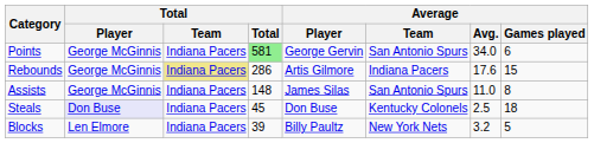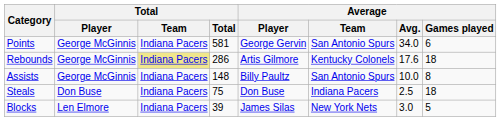 <table class=wikitable style="text-align:left;">
 <tr>
 <th rowspan=2>Category</th>
 <th colspan=3>Total</th>
 <th colspan=4>Average</th>
 </tr>
 <tr>
 <th>Player</th>
 <th>Team</th>
 <th>Total</th>
 <th>Player</th>
 <th>Team</th>
 <th>Avg.</th>
 <th>Games played</th>
 </tr>
 <tr>
 <td><a href='#'>Points</a></td>
 <td><a href='#'>George McGinnis</a></td>
 <td><a href='#'>Indiana Pacers</a></td>
-<td style="background: lightgreen;">581</td>
+<td>581</td>
 <td><a href='#'>George Gervin</a></td>
 <td><a href='#'>San Antonio Spurs</a></td>
 <td>34.0</td>
 <td>6</td>
 </tr>
 <tr>
 <td><a href='#'>Rebounds</a></td>
 <td><a href='#'>George McGinnis</a></td>
 <td style="background: khaki;"><a href='#'>Indiana Pacers</a></td>
 <td>286</td>
 <td><a href='#'>Artis Gilmore</a></td>
-<td><a href='#'>Indiana Pacers</a></td>
+<td><a href='#'>Kentucky Colonels</a></td>
 <td>17.6</td>
-<td>15</td>
+<td>18</td>
 </tr>
 <tr>
 <td><a href='#'>Assists</a></td>
 <td><a href='#'>George McGinnis</a></td>
 <td><a href='#'>Indiana Pacers</a></td>
 <td>148</td>
-<td><a href='#'>James Silas</a></td>
+<td><a href='#'>Billy Paultz</a></td>
 <td><a href='#'>San Antonio Spurs</a></td>
-<td>11.0</td>
+<td>10.0</td>
 <td>8</td>
 </tr>
 <tr>
 <td><a href='#'>Steals</a></td>
-<td style="background: lavender;"><a href='#'>Don Buse</a></td>
+<td><a href='#'>Don Buse</a></td>
 <td><a href='#'>Indiana Pacers</a></td>
-<td>45</td>
+<td>75</td>
 <td><a href='#'>Don Buse</a></td>
-<td><a href='#'>Kentucky Colonels</a></td>
+<td><a href='#'>Indiana Pacers</a></td>
 <td>2.5</td>
 <td>18</td>
 </tr>
 <tr>
 <td><a href='#'>Blocks</a></td>
 <td><a href='#'>Len Elmore</a></td>
 <td><a href='#'>Indiana Pacers</a></td>
 <td>39</td>
-<td><a href='#'>Billy Paultz</a></td>
+<td><a href='#'>James Silas</a></td>
 <td><a href='#'>New York Nets</a></td>
-<td>3.2</td>
+<td>3.0</td>
 <td>5</td>
 </tr>
 </table>
